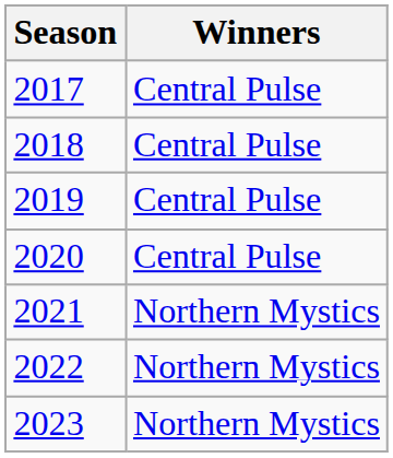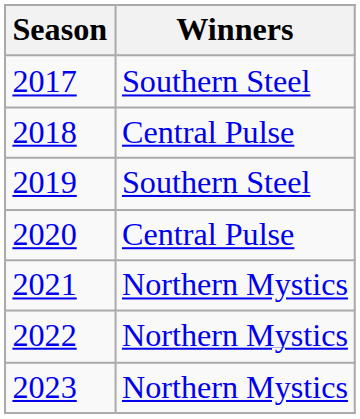 <table class="wikitable collapsible">
 <tr>
 <th>Season</th>
 <th>Winners</th>
 </tr>
 <tr>
 <td><a href='#'>2017</a></td>
-<td><a href='#'>Central Pulse</a></td>
+<td><a href='#'>Southern Steel</a></td>
 </tr>
 <tr>
 <td><a href='#'>2018</a></td>
 <td><a href='#'>Central Pulse</a></td>
 </tr>
 <tr>
 <td><a href='#'>2019</a></td>
-<td><a href='#'>Central Pulse</a></td>
+<td><a href='#'>Southern Steel</a></td>
 </tr>
 <tr>
 <td><a href='#'>2020</a></td>
 <td><a href='#'>Central Pulse</a></td>
 </tr>
 <tr>
 <td><a href='#'>2021</a></td>
 <td><a href='#'>Northern Mystics</a></td>
 </tr>
 <tr>
 <td><a href='#'>2022</a></td>
 <td><a href='#'>Northern Mystics</a></td>
 </tr>
 <tr>
 <td><a href='#'>2023</a></td>
 <td><a href='#'>Northern Mystics</a></td>
 </tr>
 </table>
